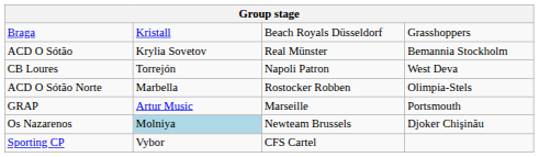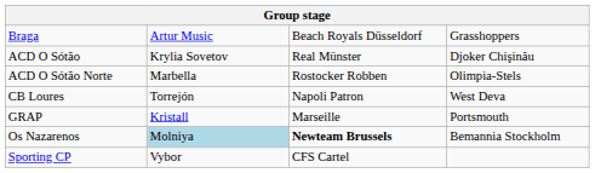 <table class="wikitable">
 <tr>
 <th colspan=4>Group stage</th>
 </tr>
 <tr>
 <td width=170> <a href='#'>Braga</a> </td>
-<td width=170> <a href='#'>Kristall</a></td>
+<td> <a href='#'>Artur Music</a></td>
 <td width=190> Beach Royals Düsseldorf</td>
 <td width=170> Grasshoppers</td>
 </tr>
 <tr>
 <td> ACD O Sótão </td>
 <td> Krylia Sovetov</td>
 <td> Real Münster</td>
-<td> Bemannia Stockholm</td>
+<td> Djoker Chişinău</td>
+</tr>
+<tr>
+<td> ACD O Sótão Norte</td>
+<td> Marbella</td>
+<td> Rostocker Robben</td>
+<td> Olimpia-Stels</td>
 </tr>
 <tr>
 <td> CB Loures</td>
 <td> Torrejón</td>
 <td> Napoli Patron</td>
 <td> West Deva</td>
 </tr>
 <tr>
-<td> ACD O Sótão Norte</td>
-<td> Marbella</td>
-<td> Rostocker Robben</td>
-<td> Olimpia-Stels</td>
-</tr>
-<tr>
 <td> GRAP</td>
-<td> <a href='#'>Artur Music</a></td>
+<td width=170> <a href='#'>Kristall</a></td>
 <td> Marseille</td>
 <td> Portsmouth</td>
 </tr>
 <tr>
 <td> Os Nazarenos</td>
 <td style="background: lightblue;"> Molniya</td>
-<td> Newteam Brussels</td>
-<td> Djoker Chişinău</td>
+<td><strong> Newteam Brussels</strong></td>
+<td> Bemannia Stockholm</td>
 </tr>
 <tr>
 <td> <a href='#'>Sporting CP</a></td>
 <td> Vybor</td>
 <td> CFS Cartel</td>
 <td></td>
 </tr>
 </table>
